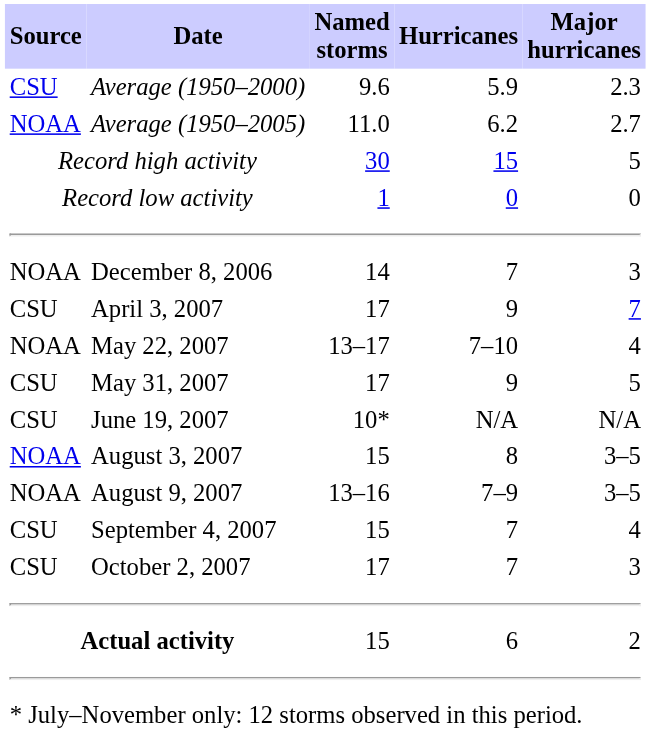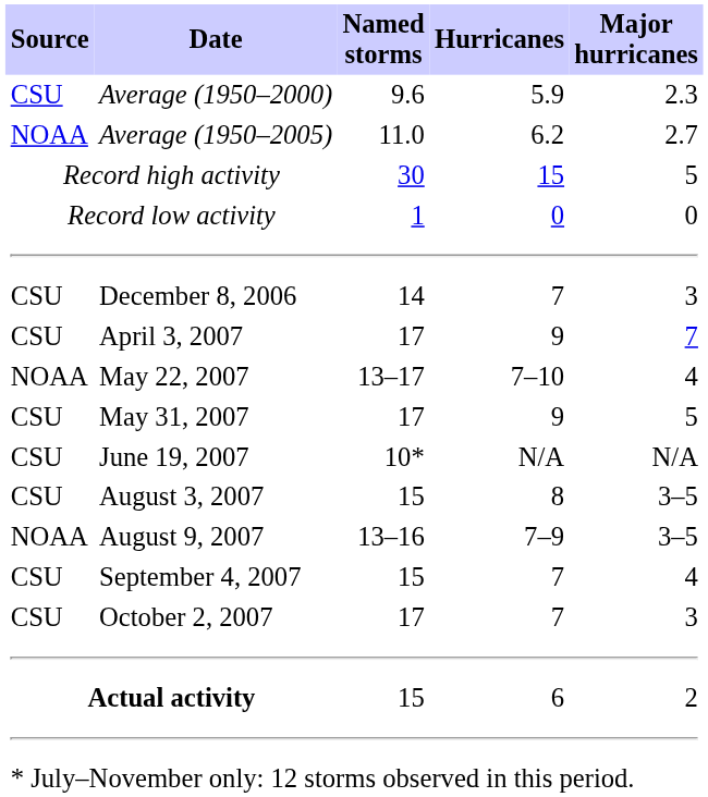 <table class="toccolours" cellspacing=0 cellpadding=3 style="float:right; margin-left:1em; text-align:right; clear: right;">
 <tr style="background:#ccf; text-align:center;">
 <td><strong>Source</strong></td>
 <td><strong>Date</strong></td>
 <td><strong><span>Named<br>storms</span></strong></td>
 <td><strong><span>Hurricanes</span></strong></td>
 <td><strong><span>Major<br>hurricanes</span></strong></td>
 </tr>
 <tr>
 <td align="left"><a href='#'>CSU</a></td>
 <td align="left"><em>Average <span>(1950–2000)</span></em></td>
 <td>9.6</td>
 <td>5.9</td>
 <td>2.3</td>
 </tr>
 <tr>
 <td align="left"><a href='#'>NOAA</a></td>
 <td align="left"><em>Average <span>(1950–2005)</span></em></td>
 <td>11.0</td>
 <td>6.2</td>
 <td>2.7</td>
 </tr>
 <tr>
 <td style="text-align:center;" colspan="2"><em>Record high activity</em></td>
 <td><a href='#'>30</a></td>
 <td><a href='#'>15</a></td>
 <td>5</td>
 </tr>
 <tr>
 <td style="text-align:center;" colspan="2"><em>Record low activity</em></td>
 <td><a href='#'>1</a></td>
 <td><a href='#'>0</a></td>
 <td>0</td>
 </tr>
 <tr>
 <td colspan="5" style="text-align:center;"><hr></td>
 </tr>
 <tr>
-<td align="left">NOAA</td>
+<td align="left">CSU</td>
 <td align="left">December 8, 2006</td>
 <td>14</td>
 <td>7</td>
 <td>3</td>
 </tr>
 <tr>
 <td align="left">CSU</td>
 <td align="left">April 3, 2007</td>
 <td>17</td>
 <td>9</td>
 <td><a href='#'>7</a></td>
 </tr>
 <tr>
 <td align="left">NOAA</td>
 <td align="left">May 22, 2007</td>
 <td>13–17</td>
 <td>7–10</td>
 <td>4</td>
 </tr>
 <tr>
 <td align="left">CSU</td>
 <td align="left">May 31, 2007</td>
 <td>17</td>
 <td>9</td>
 <td>5</td>
 </tr>
 <tr>
 <td align="left">CSU</td>
 <td align="left">June 19, 2007</td>
 <td>10*</td>
 <td>N/A</td>
 <td>N/A</td>
 </tr>
 <tr>
-<td align="left"><a href='#'>NOAA</a></td>
+<td align="left">CSU</td>
 <td align="left">August 3, 2007</td>
 <td>15</td>
 <td>8</td>
 <td>3–5</td>
 </tr>
 <tr>
 <td align="left">NOAA</td>
 <td align="left">August 9, 2007</td>
 <td>13–16</td>
 <td>7–9</td>
 <td>3–5</td>
 </tr>
 <tr>
 <td align="left">CSU</td>
 <td align="left">September 4, 2007</td>
 <td>15</td>
 <td>7</td>
 <td>4</td>
 </tr>
 <tr>
 <td align="left">CSU</td>
 <td align="left">October 2, 2007</td>
 <td>17</td>
 <td>7</td>
 <td>3</td>
 </tr>
 <tr>
 <td colspan="5" style="text-align:center;"><hr></td>
 </tr>
 <tr>
 <td style="text-align:center;" colspan="2"><strong>Actual activity</strong></td>
 <td>15</td>
 <td>6</td>
 <td>2</td>
 </tr>
 <tr>
 <td colspan="5" style="text-align:center;"><hr></td>
 </tr>
 <tr>
 <td colspan="5" style="text-align:left;">* July–November only: 12 storms observed in this period.</td>
 </tr>
 </table>
